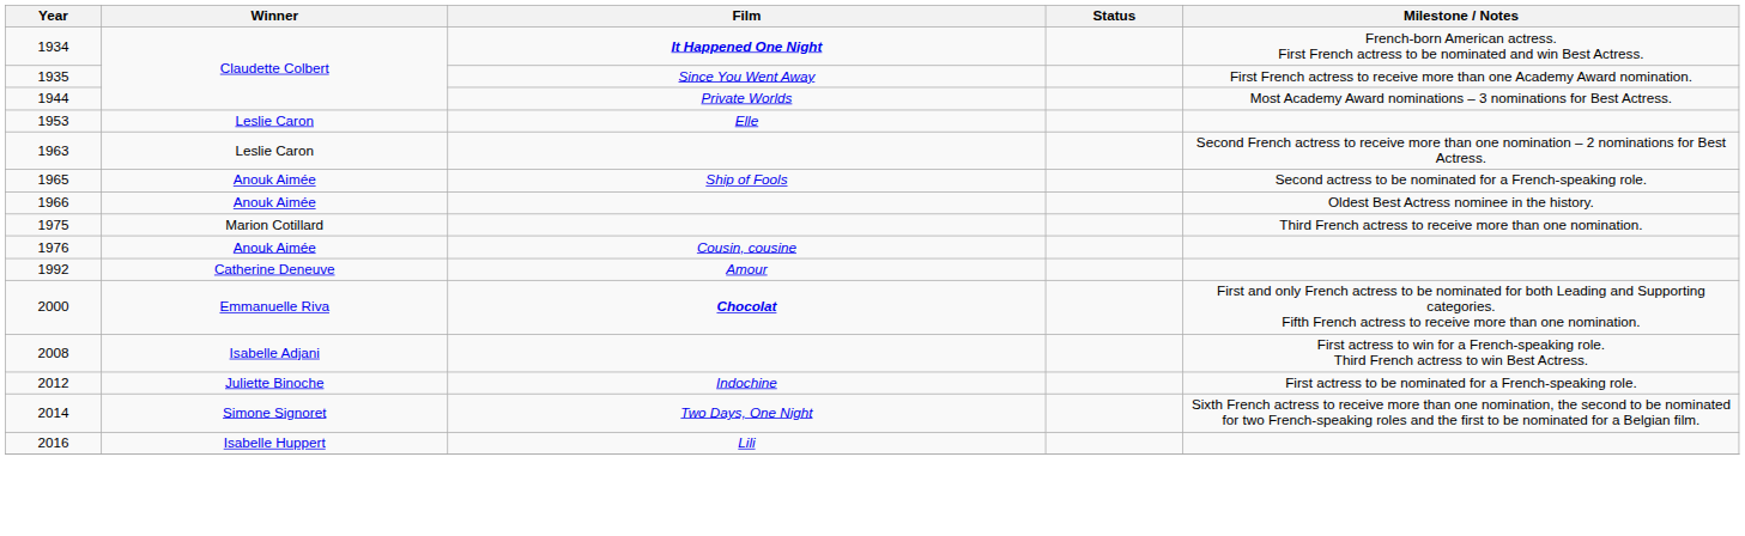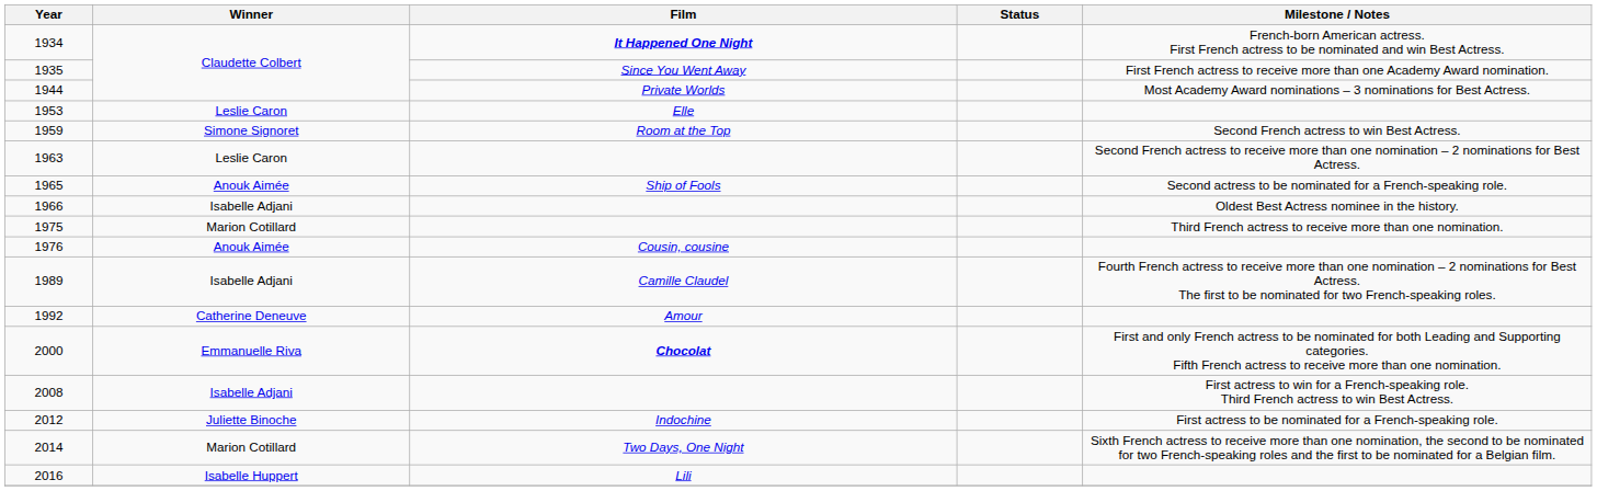 <table class="wikitable" style="text-align: center" width="100%" cellpadding="5">
 <tr>
 <th width="50">Year</th>
 <th width="200">Winner</th>
 <th width="350">Film</th>
 <th width="75">Status</th>
 <th width="325">Milestone / Notes</th>
 </tr>
 <tr>
 <td align="center">1934</td>
 <td rowspan=3><a href='#'>Claudette Colbert</a></td>
 <td><strong><em><a href='#'>It Happened One Night</a></em></strong></td>
 <td></td>
 <td>French-born American actress.<br>First French actress to be nominated and win Best Actress.</td>
 </tr>
 <tr>
 <td align="center">1935</td>
 <td><em><a href='#'>Since You Went Away</a></em></td>
 <td></td>
 <td>First French actress to receive more than one Academy Award nomination.</td>
 </tr>
 <tr>
 <td align="center">1944</td>
 <td><em><a href='#'>Private Worlds</a></em></td>
 <td></td>
 <td>Most Academy Award nominations – 3 nominations for Best Actress.</td>
 </tr>
 <tr>
 <td align="center">1953</td>
 <td><a href='#'>Leslie Caron</a></td>
 <td><em><a href='#'>Elle</a></em></td>
 <td></td>
 <td></td>
 </tr>
 <tr>
+<td align="center">1959</td>
+<td><a href='#'>Simone Signoret</a></td>
+<td><em><a href='#'>Room at the Top</a></em></td>
+<td></td>
+<td>Second French actress to win Best Actress.</td>
+</tr>
+<tr>
 <td align="center">1963</td>
 <td>Leslie Caron</td>
 <td><em></em></td>
 <td></td>
 <td>Second French actress to receive more than one nomination – 2 nominations for Best Actress.</td>
 </tr>
 <tr>
 <td align="center">1965</td>
 <td><a href='#'>Anouk Aimée</a></td>
 <td><em><a href='#'>Ship of Fools</a></em></td>
 <td></td>
 <td>Second actress to be nominated for a French-speaking role.</td>
 </tr>
 <tr>
 <td align="center">1966</td>
-<td><a href='#'>Anouk Aimée</a></td>
+<td>Isabelle Adjani</td>
 <td><em></em></td>
 <td></td>
 <td>Oldest Best Actress nominee in the history.</td>
 </tr>
 <tr>
 <td align="center">1975</td>
 <td>Marion Cotillard</td>
 <td><em></em></td>
 <td></td>
 <td>Third French actress to receive more than one nomination.</td>
 </tr>
 <tr>
 <td align="center">1976</td>
 <td><a href='#'>Anouk Aimée</a></td>
 <td><em><a href='#'>Cousin, cousine</a></em></td>
 <td></td>
 <td></td>
+</tr>
+<tr>
+<td align="center">1989</td>
+<td>Isabelle Adjani</td>
+<td><em><a href='#'>Camille Claudel</a></em></td>
+<td></td>
+<td>Fourth French actress to receive more than one nomination – 2 nominations for Best Actress.<br>The first to be nominated for two French-speaking roles.</td>
 </tr>
 <tr>
 <td align="center">1992</td>
 <td><a href='#'>Catherine Deneuve</a></td>
 <td><em><a href='#'>Amour</a></em></td>
 <td></td>
 <td></td>
 </tr>
 <tr>
 <td align="center">2000</td>
 <td><a href='#'>Emmanuelle Riva</a></td>
 <td><strong><em><a href='#'>Chocolat</a></em></strong></td>
 <td></td>
 <td>First and only French actress to be nominated for both Leading and Supporting categories.<br>Fifth French actress to receive more than one nomination.</td>
 </tr>
 <tr>
 <td align="center">2008</td>
 <td><a href='#'>Isabelle Adjani</a></td>
 <td><em></em></td>
 <td></td>
 <td>First actress to win for a French-speaking role.<br>Third French actress to win Best Actress.</td>
 </tr>
 <tr>
 <td align="center">2012</td>
 <td><a href='#'>Juliette Binoche</a></td>
 <td><em><a href='#'>Indochine</a></em></td>
 <td></td>
 <td>First actress to be nominated for a French-speaking role.</td>
 </tr>
 <tr>
 <td align="center">2014</td>
-<td><a href='#'>Simone Signoret</a></td>
+<td>Marion Cotillard</td>
 <td><em><a href='#'>Two Days, One Night</a></em></td>
 <td></td>
 <td>Sixth French actress to receive more than one nomination, the second to be nominated for two French-speaking roles and the first to be nominated for a Belgian film.</td>
 </tr>
 <tr>
 <td align="center">2016</td>
 <td><a href='#'>Isabelle Huppert</a></td>
 <td><em><a href='#'>Lili</a></em></td>
 <td></td>
 <td></td>
 </tr>
 <tr>
 </tr>
 </table>
